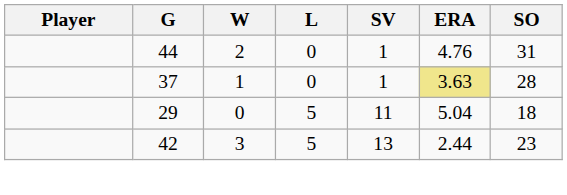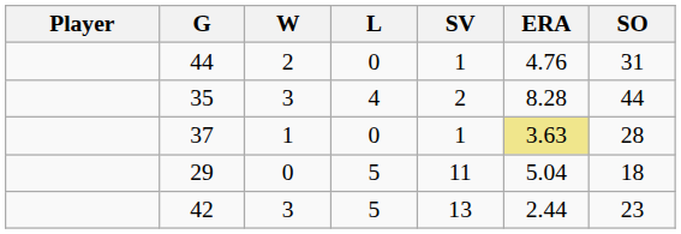 <table class="wikitable sortable">
 <tr>
 <th bgcolor="#DDDDFF" width="16%">Player</th>
 <th bgcolor="#DDDDFF" width="9%">G</th>
 <th bgcolor="#DDDDFF" width="9%">W</th>
 <th bgcolor="#DDDDFF" width="9%">L</th>
 <th bgcolor="#DDDDFF" width="9%">SV</th>
 <th bgcolor="#DDDDFF" width="9%">ERA</th>
 <th bgcolor="#DDDDFF" width="9%">SO</th>
 </tr>
 <tr align="center">
 <td></td>
 <td>44</td>
 <td>2</td>
 <td>0</td>
 <td>1</td>
 <td>4.76</td>
 <td>31</td>
+</tr>
+<tr align="center">
+<td></td>
+<td>35</td>
+<td>3</td>
+<td>4</td>
+<td>2</td>
+<td>8.28</td>
+<td>44</td>
 </tr>
 <tr align="center">
 <td></td>
 <td>37</td>
 <td>1</td>
 <td>0</td>
 <td>1</td>
 <td style="background: khaki;">3.63</td>
 <td>28</td>
 </tr>
 <tr align="center">
 <td></td>
 <td>29</td>
 <td>0</td>
 <td>5</td>
 <td>11</td>
 <td>5.04</td>
 <td>18</td>
 </tr>
 <tr align="center">
 <td></td>
 <td>42</td>
 <td>3</td>
 <td>5</td>
 <td>13</td>
 <td>2.44</td>
 <td>23</td>
 </tr>
 </table>
